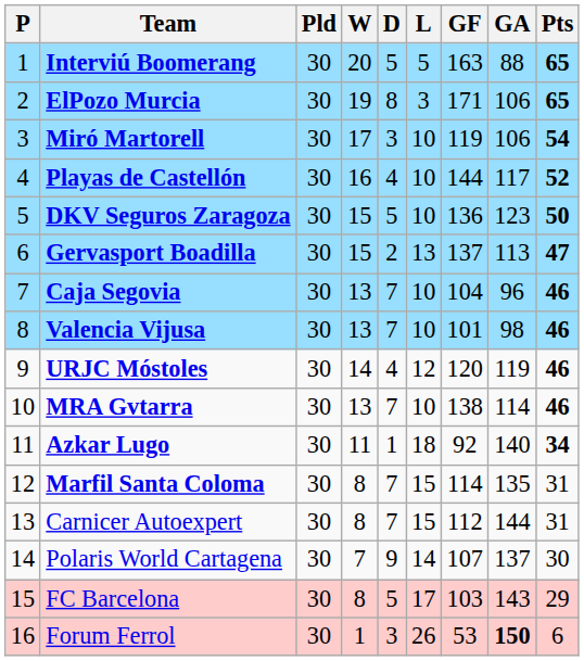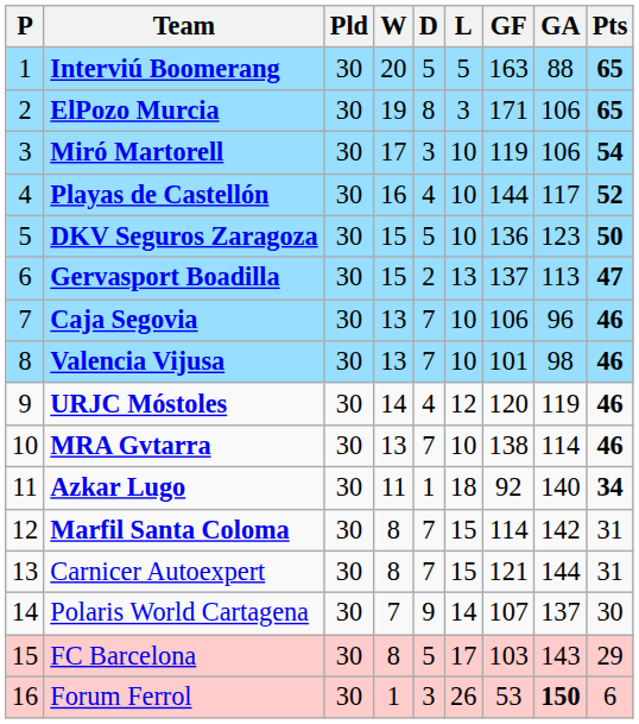 <table class="wikitable sortable" style="text-align: center;">
 <tr>
 <th align="center">P</th>
 <th align="center">Team</th>
 <th align="center">Pld</th>
 <th align="center">W</th>
 <th align="center">D</th>
 <th align="center">L</th>
 <th align="center">GF</th>
 <th align="center">GA</th>
 <th align="center">Pts</th>
 </tr>
 <tr ! style="background:#97DEFF;">
 <td>1</td>
 <td align="left"><strong><a href='#'>Interviú Boomerang</a></strong></td>
 <td>30</td>
 <td>20</td>
 <td>5</td>
 <td>5</td>
 <td>163</td>
 <td>88</td>
 <td><strong>65</strong></td>
 </tr>
 <tr ! style="background:#97DEFF;">
 <td>2</td>
 <td align="left"><strong><a href='#'>ElPozo Murcia</a></strong></td>
 <td>30</td>
 <td>19</td>
 <td>8</td>
 <td>3</td>
 <td>171</td>
 <td>106</td>
 <td><strong>65</strong></td>
 </tr>
 <tr ! style="background:#97DEFF;">
 <td>3</td>
 <td align="left"><strong><a href='#'>Miró Martorell</a></strong></td>
 <td>30</td>
 <td>17</td>
 <td>3</td>
 <td>10</td>
 <td>119</td>
 <td>106</td>
 <td><strong>54</strong></td>
 </tr>
 <tr ! style="background:#97DEFF;">
 <td>4</td>
 <td align="left"><strong><a href='#'>Playas de Castellón</a></strong></td>
 <td>30</td>
 <td>16</td>
 <td>4</td>
 <td>10</td>
 <td>144</td>
 <td>117</td>
 <td><strong>52</strong></td>
 </tr>
 <tr ! style="background:#97DEFF;">
 <td>5</td>
 <td align="left"><strong><a href='#'>DKV Seguros Zaragoza</a></strong></td>
 <td>30</td>
 <td>15</td>
 <td>5</td>
 <td>10</td>
 <td>136</td>
 <td>123</td>
 <td><strong>50</strong></td>
 </tr>
 <tr ! style="background:#97DEFF;">
 <td>6</td>
 <td align="left"><strong><a href='#'>Gervasport Boadilla</a></strong></td>
 <td>30</td>
 <td>15</td>
 <td>2</td>
 <td>13</td>
 <td>137</td>
 <td>113</td>
 <td><strong>47</strong></td>
 </tr>
 <tr ! style="background:#97DEFF;">
 <td>7</td>
 <td align="left"><strong><a href='#'>Caja Segovia</a></strong></td>
 <td>30</td>
 <td>13</td>
 <td>7</td>
 <td>10</td>
-<td>104</td>
+<td>106</td>
 <td>96</td>
 <td><strong>46</strong></td>
 </tr>
 <tr ! style="background:#97DEFF;">
 <td>8</td>
 <td align="left"><strong><a href='#'>Valencia Vijusa</a></strong></td>
 <td>30</td>
 <td>13</td>
 <td>7</td>
 <td>10</td>
 <td>101</td>
 <td>98</td>
 <td><strong>46</strong></td>
 </tr>
 <tr>
 <td>9</td>
 <td align="left"><strong><a href='#'>URJC Móstoles</a></strong></td>
 <td>30</td>
 <td>14</td>
 <td>4</td>
 <td>12</td>
 <td>120</td>
 <td>119</td>
 <td><strong>46</strong></td>
 </tr>
 <tr>
 <td>10</td>
 <td align="left"><strong><a href='#'>MRA Gvtarra</a></strong></td>
 <td>30</td>
 <td>13</td>
 <td>7</td>
 <td>10</td>
 <td>138</td>
 <td>114</td>
 <td><strong>46</strong></td>
 </tr>
 <tr>
 <td>11</td>
 <td align="left"><strong><a href='#'>Azkar Lugo</a></strong></td>
 <td>30</td>
 <td>11</td>
 <td>1</td>
 <td>18</td>
 <td>92</td>
 <td>140</td>
 <td><strong>34</strong></td>
 </tr>
 <tr>
 <td>12</td>
 <td align="left"><strong><a href='#'>Marfil Santa Coloma</a><em></td>
 <td>30</td>
 <td>8</td>
 <td>7</td>
 <td>15</td>
 <td>114</td>
-<td>135</td>
+<td>142</td>
 <td></strong>31<strong></td>
 </tr>
 <tr>
 <td>13</td>
 <td align="left"></strong><a href='#'>Carnicer Autoexpert</a><strong></td>
 <td>30</td>
 <td>8</td>
 <td>7</td>
 <td>15</td>
-<td>112</td>
+<td>121</td>
 <td>144</td>
 <td></strong>31<strong></td>
 </tr>
 <tr>
 <td>14</td>
 <td align="left"></strong><a href='#'>Polaris World Cartagena</a><strong></td>
 <td>30</td>
 <td>7</td>
 <td>9</td>
 <td>14</td>
 <td>107</td>
 <td>137</td>
 <td></strong>30<strong></td>
 </tr>
 <tr ! style="background:#FFCCCC;">
 <td>15</td>
 <td align="left"></strong><a href='#'>FC Barcelona</a><strong></td>
 <td>30</td>
 <td>8</td>
 <td>5</td>
 <td>17</td>
 <td>103</td>
 <td>143</td>
 <td></strong>29<strong></td>
 </tr>
 <tr ! style="background:#FFCCCC;">
 <td>16</td>
 <td align="left"></strong><a href='#'>Forum Ferrol</a><strong></td>
 <td>30</td>
 <td>1</td>
 <td>3</td>
 <td>26</td>
 <td>53</td>
 <td><strong>150</strong></td>
 <td></strong>6<strong></td>
 </tr>
 </table>
